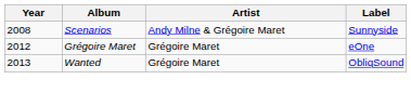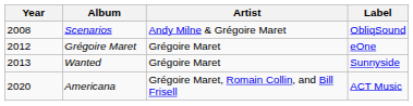 <table class="wikitable" border="1">
 <tr>
 <th scope="col" style="width:80px;">Year</th>
 <th scope="col" style="width:120px;">Album</th>
 <th scope="col" style="width:300px;">Artist</th>
 <th scope="col">Label</th>
 </tr>
 <tr>
 <td>2008</td>
 <td><em><a href='#'>Scenarios</a></em></td>
 <td><a href='#'>Andy Milne</a> & Grégoire Maret</td>
-<td><a href='#'>Sunnyside</a></td>
+<td><a href='#'>ObliqSound</a></td>
 </tr>
 <tr>
 <td>2012</td>
 <td><em>Grégoire Maret</em></td>
 <td>Grégoire Maret</td>
 <td><a href='#'>eOne</a></td>
 </tr>
 <tr>
 <td>2013</td>
 <td><em>Wanted</em></td>
 <td>Grégoire Maret</td>
-<td><a href='#'>ObliqSound</a></td>
+<td><a href='#'>Sunnyside</a></td>
+</tr>
+<tr>
+<td>2020</td>
+<td><em>Americana</em></td>
+<td>Grégoire Maret, <a href='#'>Romain Collin</a>, and <a href='#'>Bill Frisell</a></td>
+<td><a href='#'>ACT Music</a></td>
 </tr>
 </table>
